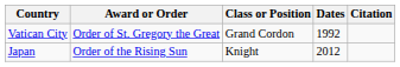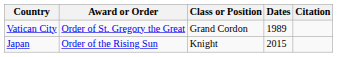 <table class="wikitable">
 <tr>
 <th>Country</th>
 <th>Award or Order</th>
 <th>Class or Position</th>
 <th>Dates</th>
 <th>Citation</th>
 </tr>
 <tr>
 <td><a href='#'>Vatican City</a></td>
 <td><a href='#'>Order of St. Gregory the Great</a></td>
 <td>Grand Cordon</td>
-<td>1992</td>
+<td>1989</td>
 <td></td>
 </tr>
 <tr>
 <td><a href='#'>Japan</a></td>
 <td><a href='#'>Order of the Rising Sun</a></td>
 <td>Knight</td>
-<td>2012</td>
+<td>2015</td>
 <td></td>
 </tr>
 </table>
